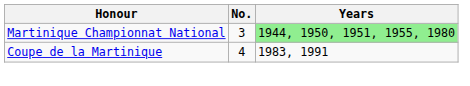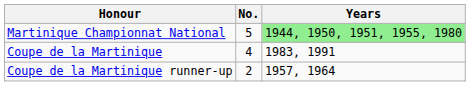 <table class="wikitable">
 <tr>
 <th>Honour</th>
 <th>No.</th>
 <th>Years</th>
 </tr>
 <tr>
 <td><a href='#'>Martinique Championnat National</a></td>
-<td align="center">3</td>
+<td align="center">5</td>
 <td style="background: lightgreen;">1944, 1950, 1951, 1955, 1980</td>
 </tr>
 <tr>
 <td><a href='#'>Coupe de la Martinique</a></td>
 <td align="center">4</td>
 <td>1983, 1991</td>
 </tr>
+<tr>
+<td><a href='#'>Coupe de la Martinique</a> runner-up</td>
+<td align="center">2</td>
+<td>1957, 1964</td>
+</tr>
 </table>
